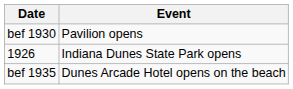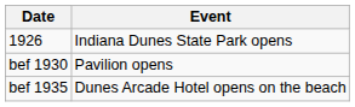 <table class="wikitable">
 <tr>
 <th>Date</th>
 <th>Event</th>
 </tr>
 <tr>
+<td>1926</td>
+<td>Indiana Dunes State Park opens</td>
+</tr>
+<tr>
 <td>bef 1930</td>
 <td>Pavilion opens</td>
-</tr>
-<tr>
-<td>1926</td>
-<td>Indiana Dunes State Park opens</td>
 </tr>
 <tr>
 <td>bef 1935</td>
 <td>Dunes Arcade Hotel opens on the beach</td>
 </tr>
 </table>
